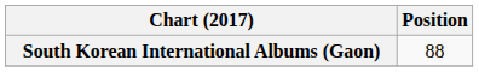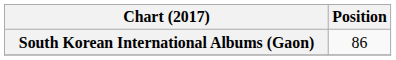 <table class="wikitable sortable plainrowheaders" style="text-align:center">
 <tr>
 <th scope="col" style="width:20em;">Chart (2017)</th>
 <th scope="col">Position</th>
 </tr>
 <tr>
 <th scope="row">South Korean International Albums (Gaon)</th>
-<td>88</td>
+<td>86</td>
 </tr>
 <tr>
 </tr>
 </table>
